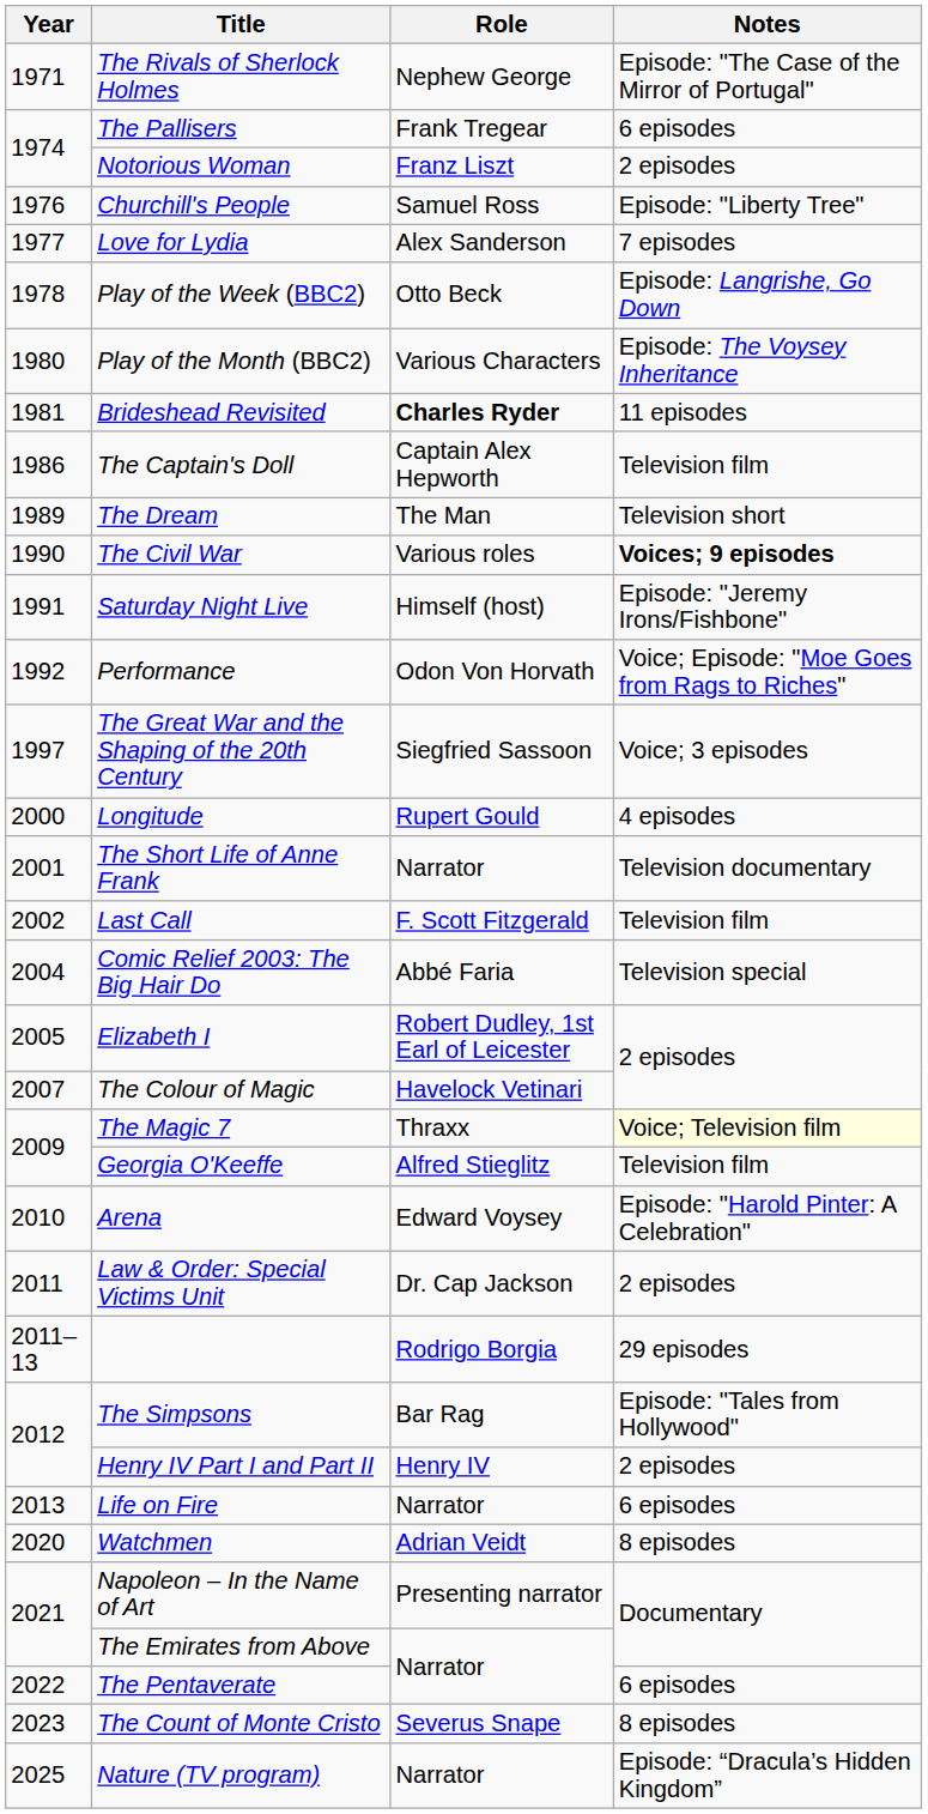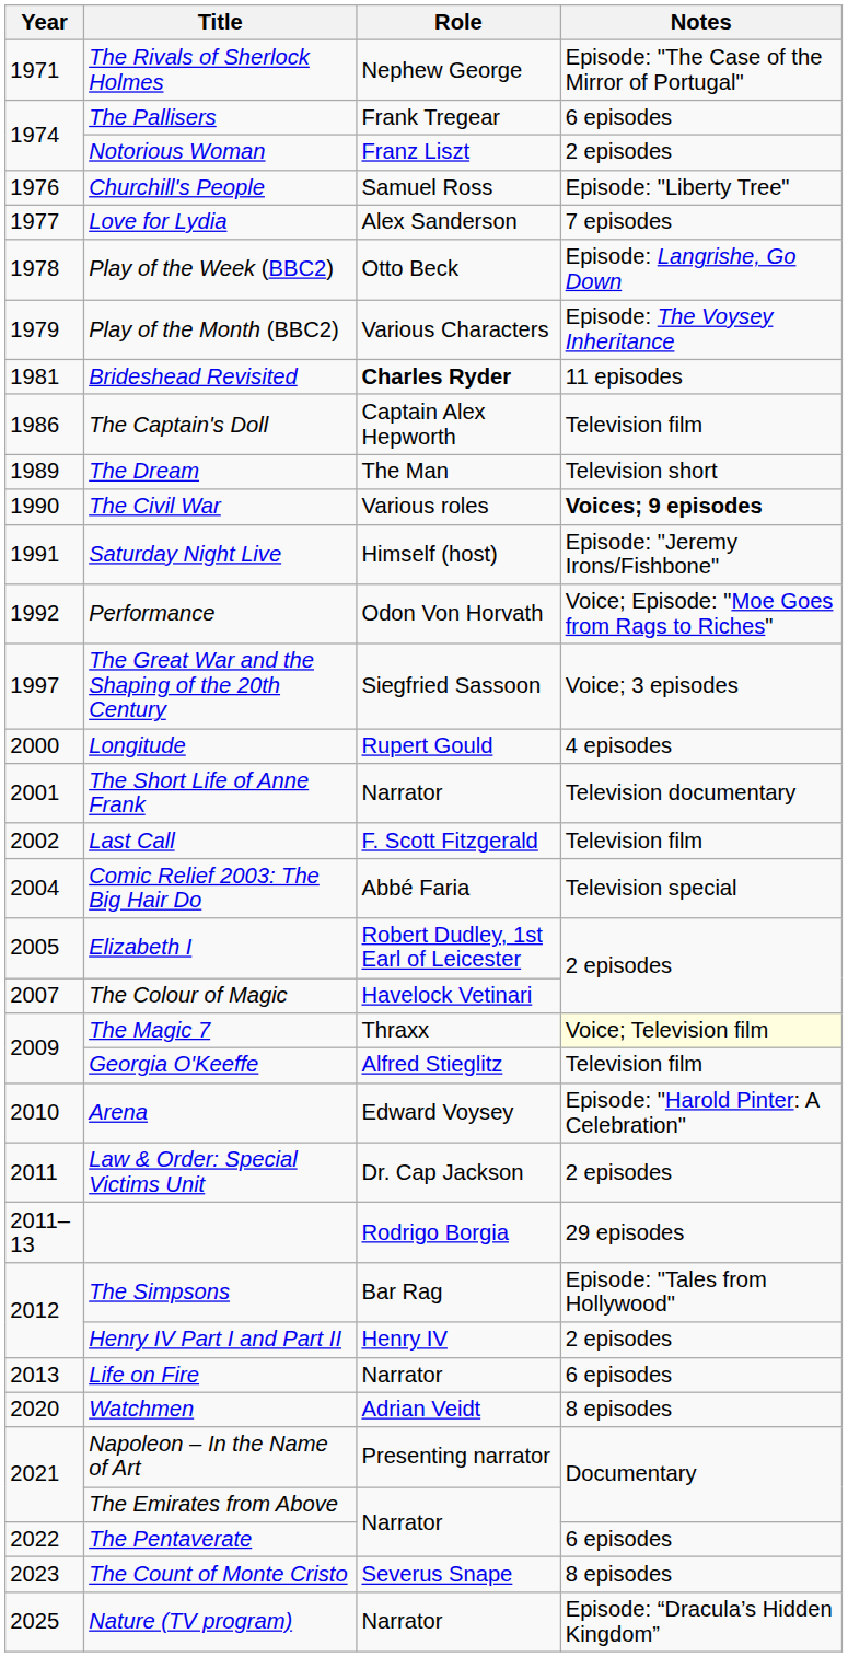 <table class="wikitable sortable">
 <tr>
 <th>Year</th>
 <th>Title</th>
 <th>Role</th>
 <th class="unsortable">Notes</th>
 </tr>
 <tr>
 <td>1971</td>
 <td><em><a href='#'>The Rivals of Sherlock Holmes</a></em></td>
 <td>Nephew George</td>
 <td>Episode: "The Case of the Mirror of Portugal"</td>
 </tr>
 <tr>
 <td rowspan=2>1974</td>
 <td><em><a href='#'>The Pallisers</a></em></td>
 <td>Frank Tregear</td>
 <td>6 episodes</td>
 </tr>
 <tr>
 <td><em><a href='#'>Notorious Woman</a></em></td>
 <td><a href='#'>Franz Liszt</a></td>
 <td>2 episodes</td>
 </tr>
 <tr>
 <td>1976</td>
 <td><em><a href='#'>Churchill's People</a></em></td>
 <td>Samuel Ross</td>
 <td>Episode: "Liberty Tree"</td>
 </tr>
 <tr>
 <td>1977</td>
 <td><em><a href='#'>Love for Lydia</a></em></td>
 <td>Alex Sanderson</td>
 <td>7 episodes</td>
 </tr>
 <tr>
 <td>1978</td>
 <td><em>Play of the Week</em> (<a href='#'>BBC2</a>)</td>
 <td>Otto Beck</td>
 <td>Episode: <em><a href='#'>Langrishe, Go Down</a></em></td>
 </tr>
 <tr>
-<td>1980</td>
+<td>1979</td>
 <td><em>Play of the Month</em> (BBC2)</td>
 <td>Various Characters</td>
 <td>Episode: <em><a href='#'>The Voysey Inheritance</a></em></td>
 </tr>
 <tr>
 <td>1981</td>
 <td><em><a href='#'>Brideshead Revisited</a></em></td>
 <td><strong>Charles Ryder</strong></td>
 <td>11 episodes</td>
 </tr>
 <tr>
 <td>1986</td>
 <td><em>The Captain's Doll</em></td>
 <td>Captain Alex Hepworth</td>
 <td>Television film</td>
 </tr>
 <tr>
 <td>1989</td>
 <td><em><a href='#'>The Dream</a></em></td>
 <td>The Man</td>
 <td>Television short</td>
 </tr>
 <tr>
 <td>1990</td>
 <td><em><a href='#'>The Civil War</a></em></td>
 <td>Various roles</td>
 <td><strong>Voices; 9 episodes</strong></td>
 </tr>
 <tr>
 <td>1991</td>
 <td><em><a href='#'>Saturday Night Live</a></em></td>
 <td>Himself (host)</td>
 <td>Episode: "Jeremy Irons/Fishbone"</td>
 </tr>
 <tr>
 <td>1992</td>
 <td><em>Performance</em></td>
 <td>Odon Von Horvath</td>
 <td>Voice; Episode: "<a href='#'>Moe Goes from Rags to Riches</a>"</td>
 </tr>
 <tr>
 <td>1997</td>
 <td><em><a href='#'>The Great War and the Shaping of the 20th Century</a></em></td>
 <td>Siegfried Sassoon</td>
 <td>Voice; 3 episodes</td>
 </tr>
 <tr>
 <td>2000</td>
 <td><em><a href='#'>Longitude</a></em></td>
 <td><a href='#'>Rupert Gould</a></td>
 <td>4 episodes</td>
 </tr>
 <tr>
 <td>2001</td>
 <td><em><a href='#'>The Short Life of Anne Frank</a></em></td>
 <td>Narrator</td>
 <td>Television documentary</td>
 </tr>
 <tr>
 <td>2002</td>
 <td><em><a href='#'>Last Call</a></em></td>
 <td><a href='#'>F. Scott Fitzgerald</a></td>
 <td>Television film</td>
 </tr>
 <tr>
 <td>2004</td>
 <td><em><a href='#'>Comic Relief 2003: The Big Hair Do</a></em></td>
 <td>Abbé Faria</td>
 <td>Television special</td>
 </tr>
 <tr>
 <td>2005</td>
 <td><em><a href='#'>Elizabeth I</a></em></td>
 <td><a href='#'>Robert Dudley, 1st Earl of Leicester</a></td>
 <td rowspan=2>2 episodes</td>
 </tr>
 <tr>
 <td>2007</td>
 <td><em>The Colour of Magic</em></td>
 <td><a href='#'>Havelock Vetinari</a></td>
 </tr>
 <tr>
 <td rowspan=2>2009</td>
 <td><em><a href='#'>The Magic 7</a></em></td>
 <td>Thraxx</td>
 <td style="background: lightyellow;">Voice; Television film</td>
 </tr>
 <tr>
 <td><em><a href='#'>Georgia O'Keeffe</a></em></td>
 <td><a href='#'>Alfred Stieglitz</a></td>
 <td>Television film</td>
 </tr>
 <tr>
 <td>2010</td>
 <td><em><a href='#'>Arena</a></em></td>
 <td>Edward Voysey</td>
 <td>Episode: "<a href='#'>Harold Pinter</a>: A Celebration"</td>
 </tr>
 <tr>
 <td>2011</td>
 <td><em><a href='#'>Law & Order: Special Victims Unit</a></em></td>
 <td>Dr. Cap Jackson</td>
 <td>2 episodes</td>
 </tr>
 <tr>
 <td>2011–13</td>
 <td><em></em></td>
 <td><a href='#'>Rodrigo Borgia</a></td>
 <td>29 episodes</td>
 </tr>
 <tr>
 <td rowspan=2>2012</td>
 <td><em><a href='#'>The Simpsons</a></em></td>
 <td>Bar Rag</td>
 <td>Episode: "Tales from Hollywood"</td>
 </tr>
 <tr>
 <td><em><a href='#'>Henry IV Part I and Part II</a></em></td>
 <td><a href='#'>Henry IV</a></td>
 <td>2 episodes</td>
 </tr>
 <tr>
 <td>2013</td>
 <td><em><a href='#'>Life on Fire</a></em></td>
 <td>Narrator</td>
 <td>6 episodes</td>
 </tr>
 <tr>
 <td>2020</td>
 <td><em><a href='#'>Watchmen</a></em></td>
 <td><a href='#'>Adrian Veidt</a></td>
 <td>8 episodes</td>
 </tr>
 <tr>
 <td rowspan="2">2021</td>
 <td><em>Napoleon – In the Name of Art</em></td>
 <td>Presenting narrator</td>
 <td rowspan=2>Documentary</td>
 </tr>
 <tr>
 <td><em>The Emirates from Above</em></td>
 <td rowspan=2>Narrator</td>
 </tr>
 <tr>
 <td>2022</td>
 <td><em><a href='#'>The Pentaverate</a></em></td>
 <td>6 episodes</td>
 </tr>
 <tr>
 <td>2023</td>
 <td><em><a href='#'>The Count of Monte Cristo</a></em></td>
 <td><a href='#'>Severus Snape</a></td>
 <td>8 episodes</td>
 </tr>
 <tr>
 <td>2025</td>
 <td><em><a href='#'>Nature (TV program)</a></em></td>
 <td>Narrator</td>
 <td>Episode: “Dracula’s Hidden Kingdom”</td>
 </tr>
 </table>
